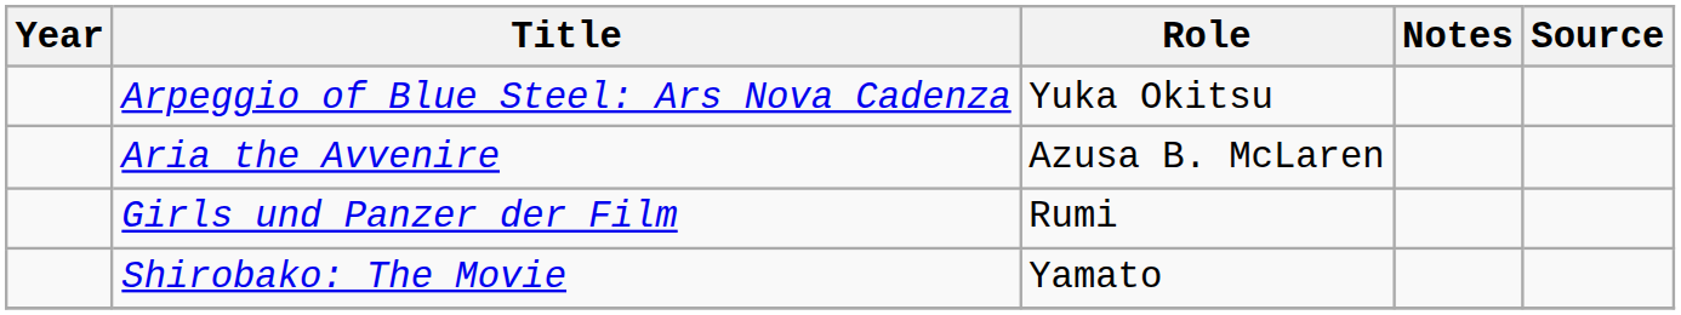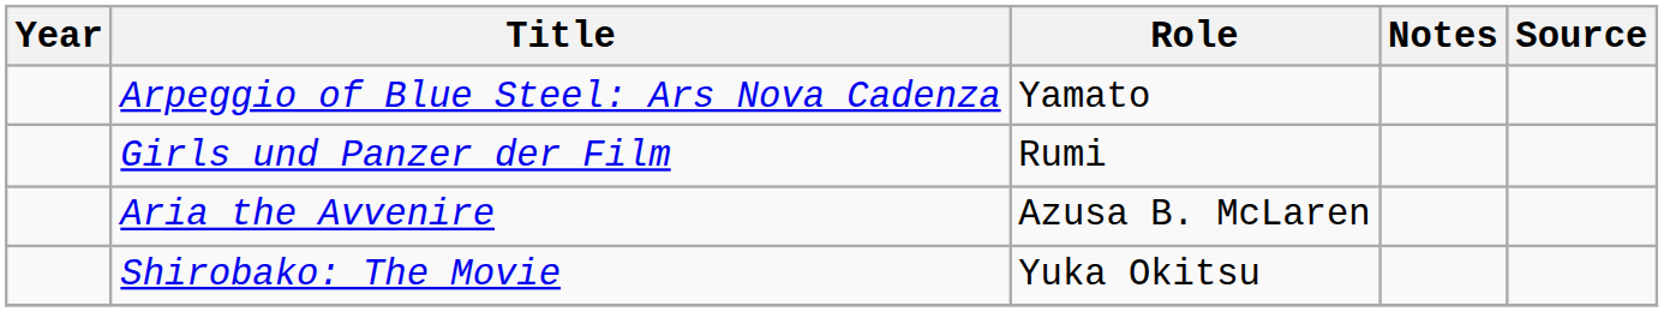 <table class="wikitable sortable plainrowheaders">
 <tr>
 <th>Year</th>
 <th>Title</th>
 <th>Role</th>
 <th class="unsortable">Notes</th>
 <th class="unsortable">Source</th>
 </tr>
 <tr>
 <td></td>
 <td><em><a href='#'>Arpeggio of Blue Steel: Ars Nova Cadenza</a></em></td>
-<td>Yuka Okitsu</td>
+<td>Yamato</td>
+<td></td>
+<td></td>
+</tr>
+<tr>
+<td></td>
+<td><em><a href='#'>Girls und Panzer der Film</a></em></td>
+<td>Rumi</td>
 <td></td>
 <td></td>
 </tr>
 <tr>
 <td></td>
 <td><em><a href='#'>Aria the Avvenire</a></em></td>
 <td>Azusa B. McLaren</td>
 <td></td>
 <td></td>
 </tr>
 <tr>
 <td></td>
-<td><em><a href='#'>Girls und Panzer der Film</a></em></td>
-<td>Rumi</td>
-<td></td>
-<td></td>
-</tr>
-<tr>
-<td></td>
 <td><em><a href='#'>Shirobako: The Movie</a></em></td>
-<td>Yamato</td>
+<td>Yuka Okitsu</td>
 <td></td>
 <td></td>
 </tr>
 <tr>
 </tr>
 </table>
